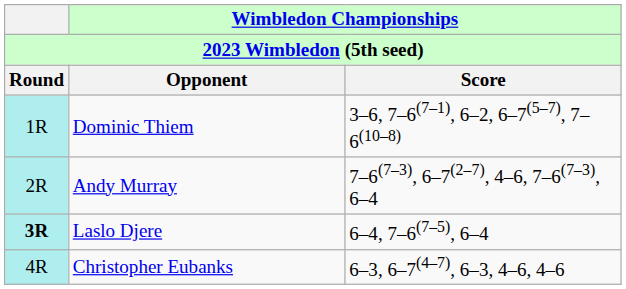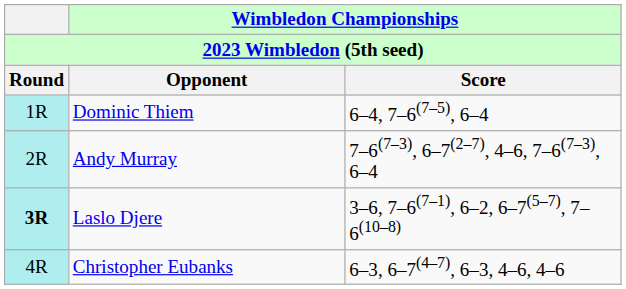 <table class="wikitable collapsible collapsed">
 <tr>
 <th></th>
 <th colspan=2 style="background:#cfc;"><a href='#'>Wimbledon Championships</a></th>
 </tr>
 <tr>
 <th colspan=3 style="background:#cfc;"><a href='#'>2023 Wimbledon</a> (5th seed)</th>
 </tr>
 <tr>
 <th>Round</th>
 <th width=225>Opponent</th>
 <th width=225>Score</th>
 </tr>
 <tr>
 <td style="text-align:center;background:#afeeee;">1R</td>
 <td> <a href='#'>Dominic Thiem</a></td>
-<td>3–6, 7–6<sup>(7–1)</sup>, 6–2, 6–7<sup>(5–7)</sup>, 7–6<sup>(10–8)</sup></td>
+<td>6–4, 7–6<sup>(7–5)</sup>, 6–4</td>
 </tr>
 <tr>
 <td style="text-align:center;background:#afeeee;">2R</td>
 <td> <a href='#'>Andy Murray</a></td>
 <td>7–6<sup>(7–3)</sup>, 6–7<sup>(2–7)</sup>, 4–6, 7–6<sup>(7–3)</sup>, 6–4</td>
 </tr>
 <tr>
 <td style="text-align:center;background:#afeeee;"><strong>3R</strong></td>
 <td> <a href='#'>Laslo Djere</a></td>
-<td>6–4, 7–6<sup>(7–5)</sup>, 6–4</td>
+<td>3–6, 7–6<sup>(7–1)</sup>, 6–2, 6–7<sup>(5–7)</sup>, 7–6<sup>(10–8)</sup></td>
 </tr>
 <tr>
 <td style="text-align:center;background:#afeeee;">4R</td>
 <td> <a href='#'>Christopher Eubanks</a></td>
 <td>6–3, 6–7<sup>(4–7)</sup>, 6–3, 4–6, 4–6</td>
 </tr>
 </table>
